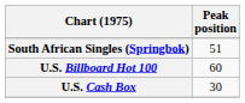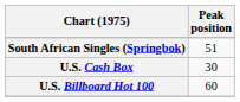 <table class="wikitable sortable plainrowheaders" style="text-align:center">
 <tr>
 <th>Chart (1975)</th>
 <th>Peak<br>position</th>
 </tr>
 <tr>
 </tr>
 <tr>
 <th scope="row">South African Singles (<a href='#'>Springbok</a>) </th>
 <td align="center">51</td>
 </tr>
 <tr>
+<th scope="row">U.S. <em><a href='#'>Cash Box</a></em> </th>
+<td style="text-align:center;">30</td>
+</tr>
+<tr>
 <th scope="row">U.S. <em><a href='#'>Billboard Hot 100</a></em></th>
 <td style="text-align:center;">60</td>
 </tr>
 <tr>
-<th scope="row">U.S. <em><a href='#'>Cash Box</a></em> </th>
-<td style="text-align:center;">30</td>
-</tr>
-<tr>
 </tr>
 </table>
